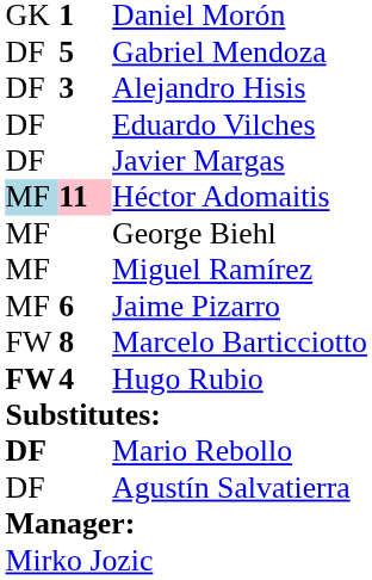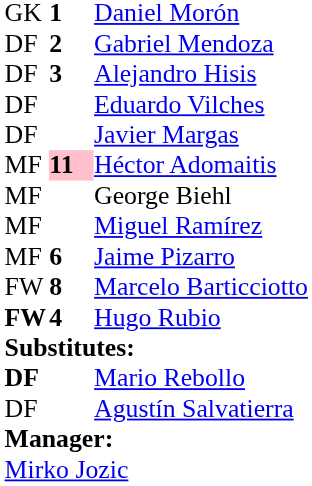 <table cellspacing="0" cellpadding="0" style="font-size:90%; margin:0.2em auto;">
 <tr>
 <th width="25"></th>
 <th width="25"></th>
 </tr>
 <tr>
 <td>GK</td>
 <td><strong>1</strong></td>
 <td> <a href='#'>Daniel Morón</a></td>
 </tr>
 <tr>
 <td>DF</td>
-<td><strong>5</strong></td>
+<td><strong>2</strong></td>
 <td> <a href='#'>Gabriel Mendoza</a></td>
 </tr>
 <tr>
 <td>DF</td>
 <td><strong>3</strong></td>
 <td> <a href='#'>Alejandro Hisis</a></td>
 </tr>
 <tr>
 <td>DF</td>
 <td></td>
 <td> <a href='#'>Eduardo Vilches</a></td>
 </tr>
 <tr>
 <td>DF</td>
 <td></td>
 <td> <a href='#'>Javier Margas</a></td>
 </tr>
 <tr>
-<td style="background: lightblue;">MF</td>
+<td>MF</td>
 <td style="background: pink;"><strong>11</strong></td>
 <td> <a href='#'>Héctor Adomaitis</a></td>
 </tr>
 <tr>
 <td>MF</td>
 <td></td>
 <td> George Biehl</td>
 </tr>
 <tr>
 <td>MF</td>
 <td></td>
 <td> <a href='#'>Miguel Ramírez</a></td>
 </tr>
 <tr>
 <td>MF</td>
 <td><strong>6</strong></td>
 <td> <a href='#'>Jaime Pizarro</a></td>
 <td></td>
 <td></td>
 </tr>
 <tr>
 <td>FW</td>
 <td><strong>8</strong></td>
 <td> <a href='#'>Marcelo Barticciotto</a></td>
 <td></td>
 <td></td>
 </tr>
 <tr>
 <td><strong>FW</strong></td>
 <td><strong>4</strong></td>
 <td> <a href='#'>Hugo Rubio</a></td>
 </tr>
 <tr>
 <td colspan=3><strong>Substitutes:</strong></td>
 </tr>
 <tr>
 <td><strong>DF</strong></td>
 <td></td>
 <td> <a href='#'>Mario Rebollo</a></td>
 <td></td>
 <td></td>
 </tr>
 <tr>
 <td>DF</td>
 <td></td>
 <td> <a href='#'>Agustín Salvatierra</a></td>
 <td></td>
 <td></td>
 </tr>
 <tr>
 <td colspan=3><strong>Manager:</strong></td>
 </tr>
 <tr>
 <td colspan=4> <a href='#'>Mirko Jozic</a></td>
 </tr>
 </table>
